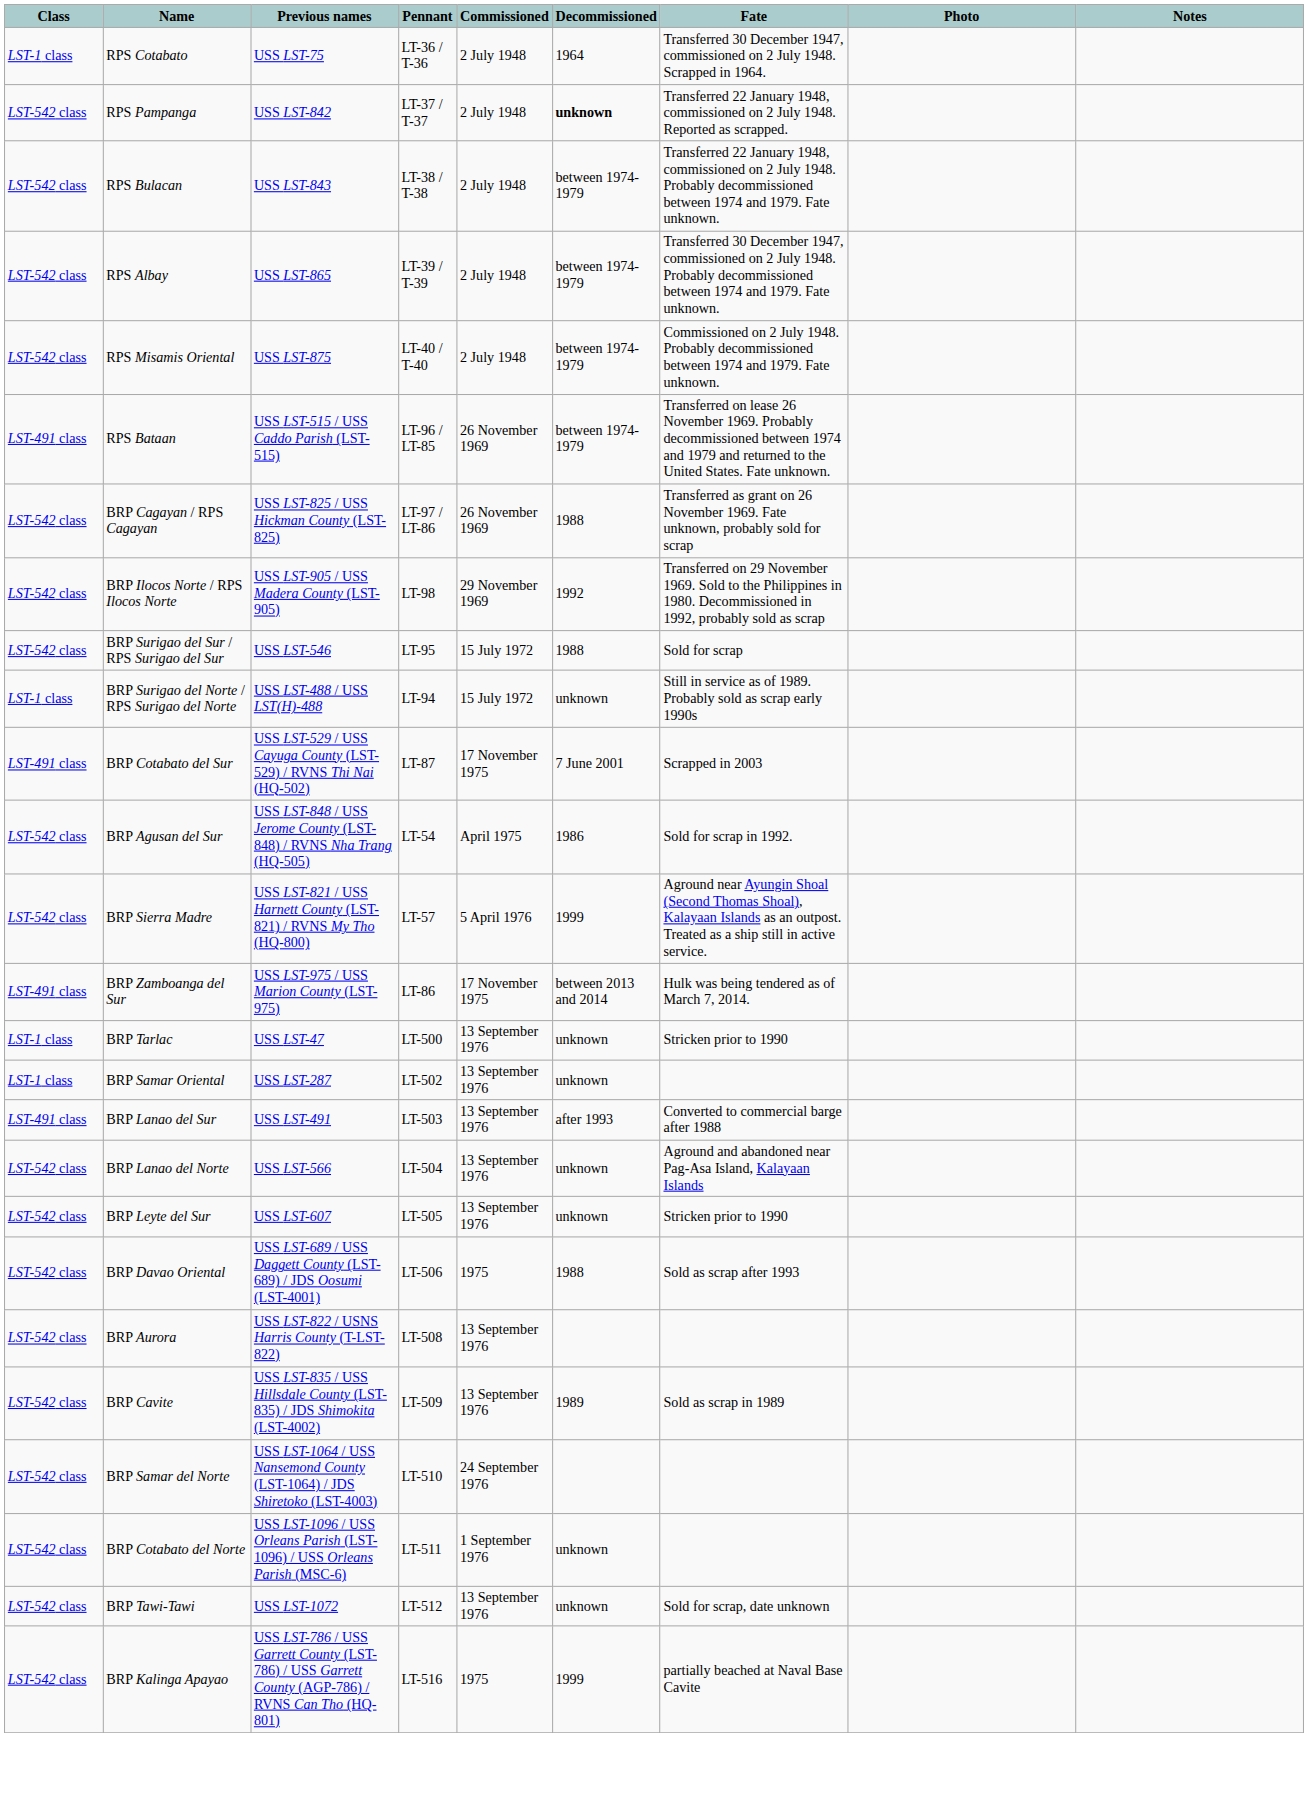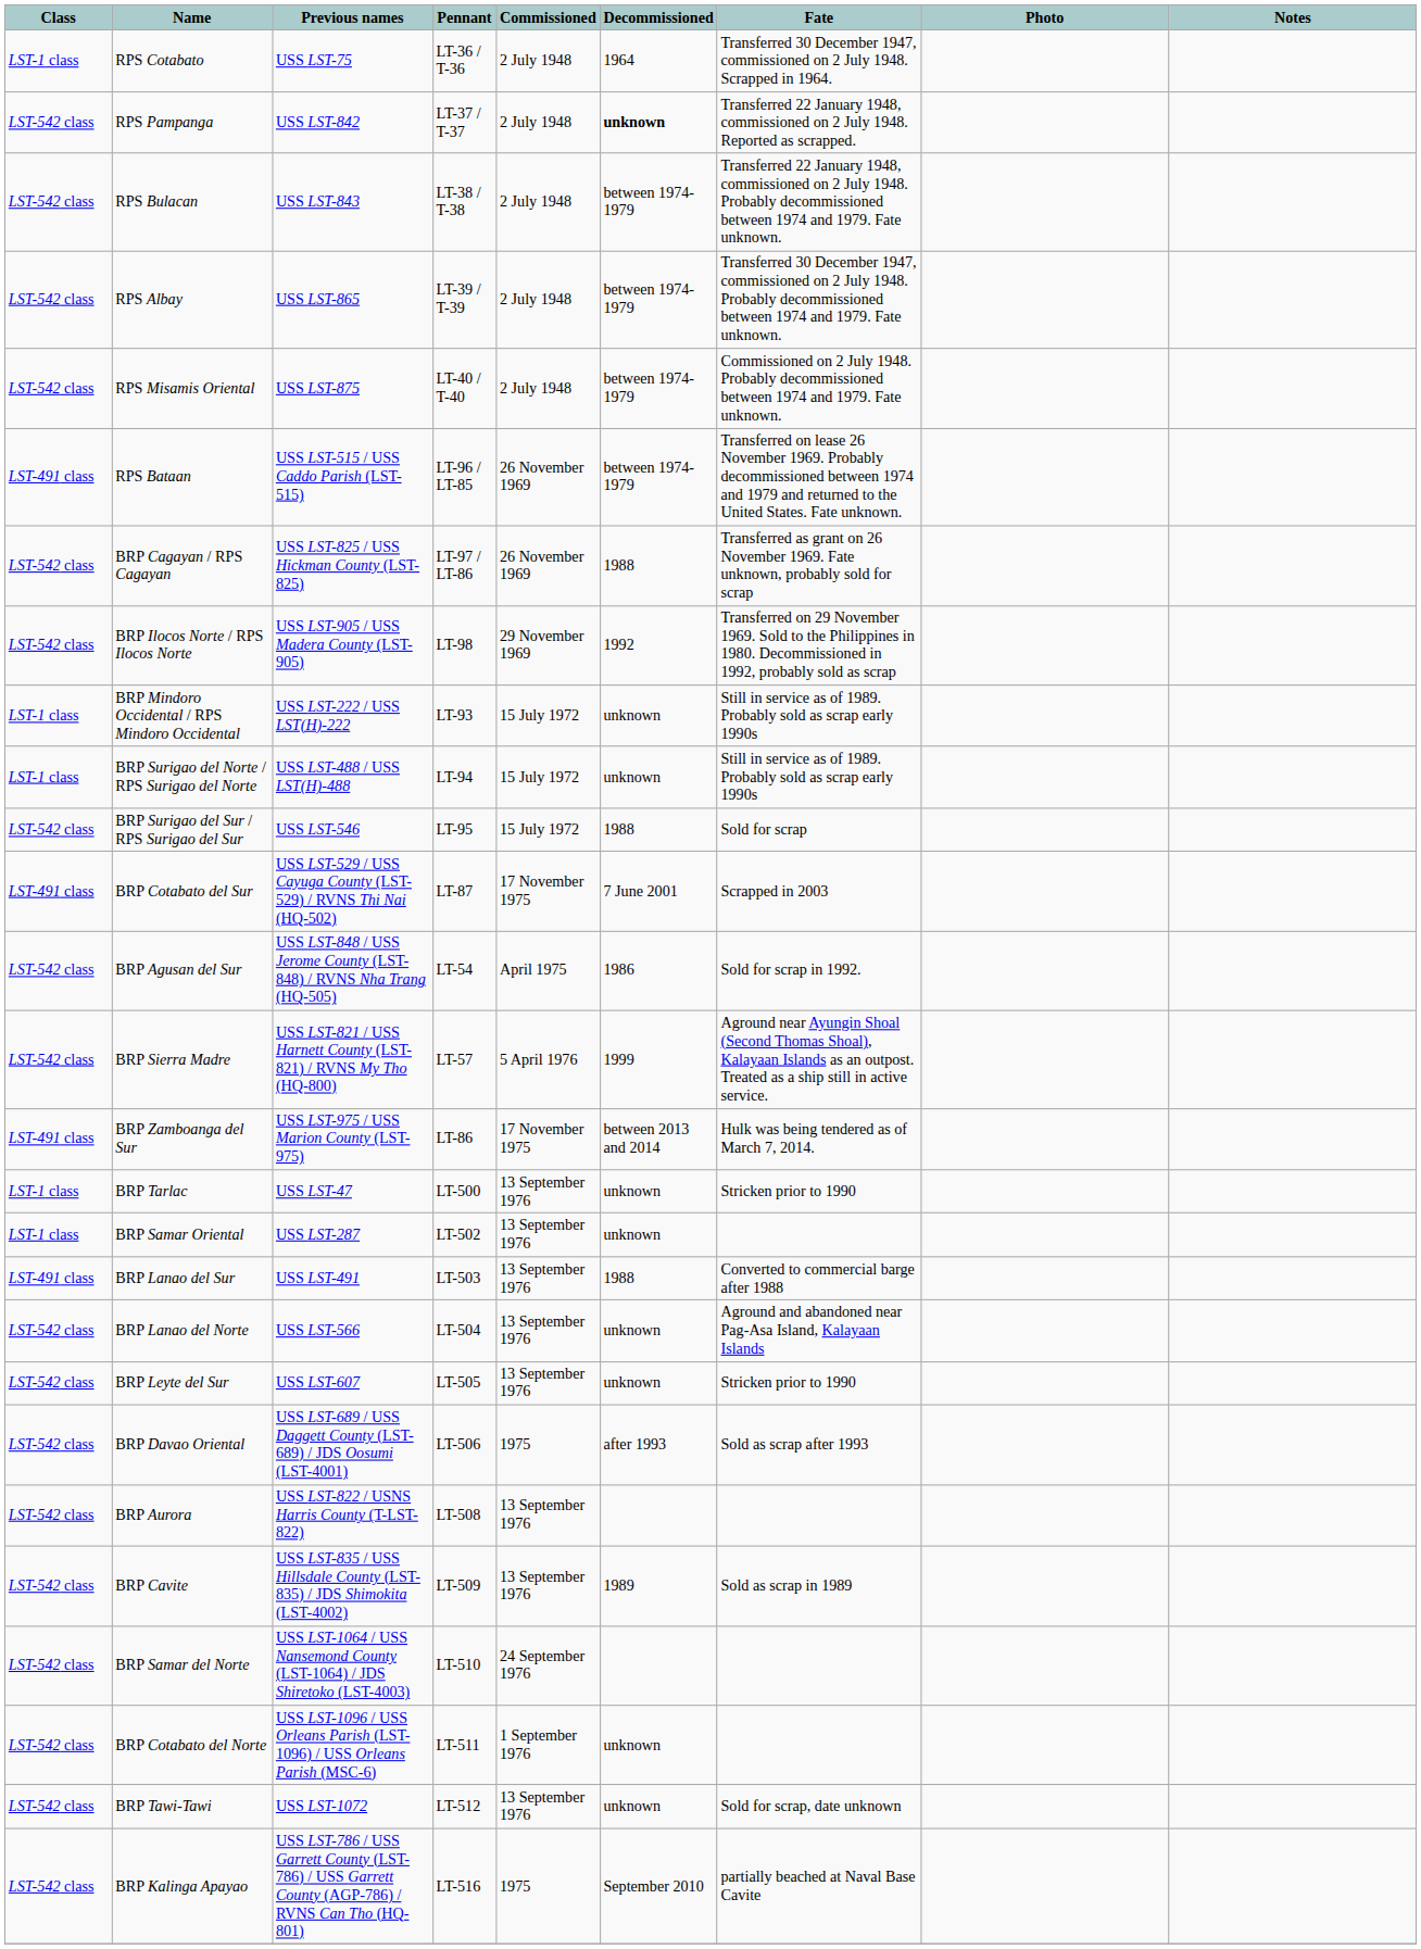 <table class="wikitable" style="font-size:85%;">
 <tr>
 <th style="text-align: center; background: #aacccc;" width="100">Class</th>
 <th style="text-align: center; background: #aacccc;" width="150">Name</th>
 <th style="text-align: center; background: #aacccc;" width="150">Previous names</th>
 <th style="text-align: center; background: #aacccc;" width="50">Pennant</th>
 <th style="text-align: center; background: #aacccc;" width="25">Commissioned</th>
 <th style="text-align: center; background: #aacccc;" width="25">Decommissioned</th>
 <th style="text-align: center; background: #aacccc;" width="190">Fate</th>
 <th style="text-align: center; background: #aacccc;" width="250">Photo</th>
 <th style="text-align: center; background: #aacccc;" width="250">Notes</th>
 </tr>
 <tr>
 <td><a href='#'><em>LST-1</em> class</a></td>
 <td>RPS <em>Cotabato</em></td>
 <td><a href='#'>USS <em>LST-75</em></a></td>
 <td>LT-36 / T-36</td>
 <td>2 July 1948</td>
 <td>1964</td>
 <td>Transferred 30 December 1947, commissioned on 2 July 1948. Scrapped in 1964.</td>
 <td></td>
 <td></td>
 </tr>
 <tr>
 <td><a href='#'><em>LST-542</em> class</a></td>
 <td>RPS <em>Pampanga</em></td>
 <td><a href='#'>USS <em>LST-842</em></a></td>
 <td>LT-37 / T-37</td>
 <td>2 July 1948</td>
 <td><strong>unknown</strong></td>
 <td>Transferred 22 January 1948, commissioned on 2 July 1948. Reported as scrapped.</td>
 <td></td>
 <td></td>
 </tr>
 <tr>
 <td><a href='#'><em>LST-542</em> class</a></td>
 <td>RPS <em>Bulacan</em></td>
 <td><a href='#'>USS <em>LST-843</em></a></td>
 <td>LT-38 / T-38</td>
 <td>2 July 1948</td>
 <td>between 1974-1979</td>
 <td>Transferred 22 January 1948, commissioned on 2 July 1948. Probably decommissioned between 1974 and 1979. Fate unknown.</td>
 <td></td>
 <td></td>
 </tr>
 <tr>
 <td><a href='#'><em>LST-542</em> class</a></td>
 <td>RPS <em>Albay</em></td>
 <td><a href='#'>USS <em>LST-865</em></a></td>
 <td>LT-39 / T-39</td>
 <td>2 July 1948</td>
 <td>between 1974-1979</td>
 <td>Transferred 30 December 1947, commissioned on 2 July 1948. Probably decommissioned between 1974 and 1979. Fate unknown.</td>
 <td></td>
 <td></td>
 </tr>
 <tr>
 <td><a href='#'><em>LST-542</em> class</a></td>
 <td>RPS <em>Misamis Oriental</em></td>
 <td><a href='#'>USS <em>LST-875</em></a></td>
 <td>LT-40 / T-40</td>
 <td>2 July 1948</td>
 <td>between 1974-1979</td>
 <td>Commissioned on 2 July 1948. Probably decommissioned between 1974 and 1979. Fate unknown.</td>
 <td></td>
 <td></td>
 </tr>
 <tr>
 <td><a href='#'><em>LST-491</em> class</a></td>
 <td>RPS <em>Bataan</em></td>
 <td><a href='#'>USS <em>LST-515</em> / USS <em>Caddo Parish</em> (LST-515)</a></td>
 <td>LT-96 / LT-85</td>
 <td>26 November 1969</td>
 <td>between 1974-1979</td>
 <td>Transferred on lease 26 November 1969. Probably decommissioned between 1974 and 1979 and returned to the United States. Fate unknown.</td>
 <td></td>
 <td></td>
 </tr>
 <tr>
 <td><a href='#'><em>LST-542</em> class</a></td>
 <td>BRP <em>Cagayan</em> / RPS <em>Cagayan</em></td>
 <td><a href='#'>USS <em>LST-825</em> / USS <em>Hickman County</em> (LST-825)</a></td>
 <td>LT-97 / LT-86</td>
 <td>26 November 1969</td>
 <td>1988</td>
 <td>Transferred as grant on 26 November 1969. Fate unknown, probably sold for scrap</td>
 <td></td>
 <td></td>
 </tr>
 <tr>
 <td><a href='#'><em>LST-542</em> class</a></td>
 <td>BRP <em>Ilocos Norte</em> / RPS <em>Ilocos Norte</em></td>
 <td><a href='#'>USS <em>LST-905</em> / USS <em>Madera County</em> (LST-905)</a></td>
 <td>LT-98</td>
 <td>29 November 1969</td>
 <td>1992</td>
 <td>Transferred on 29 November 1969. Sold to the Philippines in 1980. Decommissioned in 1992, probably sold as scrap</td>
 <td></td>
 <td></td>
 </tr>
 <tr>
-<td><a href='#'><em>LST-542</em> class</a></td>
-<td>BRP <em>Surigao del Sur</em> / RPS <em>Surigao del Sur</em></td>
-<td><a href='#'>USS <em>LST-546</em></a></td>
-<td>LT-95</td>
+<td><a href='#'><em>LST-1</em> class</a></td>
+<td>BRP <em>Mindoro Occidental</em> / RPS <em>Mindoro Occidental</em></td>
+<td><a href='#'>USS <em>LST-222</em> / USS <em>LST(H)-222</em></a></td>
+<td>LT-93</td>
 <td>15 July 1972</td>
-<td>1988</td>
-<td>Sold for scrap</td>
+<td>unknown</td>
+<td>Still in service as of 1989. Probably sold as scrap early 1990s</td>
 <td></td>
 <td></td>
 </tr>
 <tr>
 <td><a href='#'><em>LST-1</em> class</a></td>
 <td>BRP <em>Surigao del Norte</em> / RPS <em>Surigao del Norte</em></td>
 <td><a href='#'>USS <em>LST-488</em> / USS <em>LST(H)-488</em></a></td>
 <td>LT-94</td>
 <td>15 July 1972</td>
 <td>unknown</td>
 <td>Still in service as of 1989. Probably sold as scrap early 1990s</td>
+<td></td>
+<td></td>
+</tr>
+<tr>
+<td><a href='#'><em>LST-542</em> class</a></td>
+<td>BRP <em>Surigao del Sur</em> / RPS <em>Surigao del Sur</em></td>
+<td><a href='#'>USS <em>LST-546</em></a></td>
+<td>LT-95</td>
+<td>15 July 1972</td>
+<td>1988</td>
+<td>Sold for scrap</td>
 <td></td>
 <td></td>
 </tr>
 <tr>
 <td><a href='#'><em>LST-491</em> class</a></td>
 <td>BRP <em>Cotabato del Sur</em></td>
 <td><a href='#'>USS <em>LST-529</em> / USS <em>Cayuga County</em> (LST-529) / RVNS <em>Thi Nai</em> (HQ-502)</a></td>
 <td>LT-87</td>
 <td>17 November 1975</td>
 <td>7 June 2001</td>
 <td>Scrapped in 2003</td>
 <td></td>
 <td></td>
 </tr>
 <tr>
 <td><a href='#'><em>LST-542</em> class</a></td>
 <td>BRP <em>Agusan del Sur</em></td>
 <td><a href='#'>USS <em>LST-848</em> / USS <em>Jerome County</em> (LST-848) / RVNS <em>Nha Trang</em> (HQ-505)</a></td>
 <td>LT-54</td>
 <td>April 1975</td>
 <td>1986</td>
 <td>Sold for scrap in 1992.</td>
 <td></td>
 <td></td>
 </tr>
 <tr>
 <td><a href='#'><em>LST-542</em> class</a></td>
 <td>BRP <em>Sierra Madre</em></td>
 <td><a href='#'>USS <em>LST-821</em> / USS <em>Harnett County</em> (LST-821) / RVNS <em>My Tho</em> (HQ-800)</a></td>
 <td>LT-57</td>
 <td>5 April 1976</td>
 <td>1999</td>
 <td>Aground near <a href='#'>Ayungin Shoal (Second Thomas Shoal)</a>, <a href='#'>Kalayaan Islands</a> as an outpost. Treated as a ship still in active service.</td>
 <td></td>
 <td></td>
 </tr>
 <tr>
 <td><a href='#'><em>LST-491</em> class</a></td>
 <td>BRP <em>Zamboanga del Sur</em></td>
 <td><a href='#'>USS <em>LST-975</em> / USS <em>Marion County</em> (LST-975)</a></td>
 <td>LT-86</td>
 <td>17 November 1975</td>
 <td>between 2013 and 2014</td>
 <td>Hulk was being tendered as of March 7, 2014.</td>
 <td></td>
 <td></td>
 </tr>
 <tr>
 <td><a href='#'><em>LST-1</em> class</a></td>
 <td>BRP <em>Tarlac</em></td>
 <td><a href='#'>USS <em>LST-47</em></a></td>
 <td>LT-500</td>
 <td>13 September 1976</td>
 <td>unknown</td>
 <td>Stricken prior to 1990</td>
 <td></td>
 <td></td>
 </tr>
 <tr>
 <td><a href='#'><em>LST-1</em> class</a></td>
 <td>BRP <em>Samar Oriental</em></td>
 <td><a href='#'>USS <em>LST-287</em></a></td>
 <td>LT-502</td>
 <td>13 September 1976</td>
 <td>unknown</td>
 <td></td>
 <td></td>
 <td></td>
 </tr>
 <tr>
 <td><a href='#'><em>LST-491</em> class</a></td>
 <td>BRP <em>Lanao del Sur</em></td>
 <td><a href='#'>USS <em>LST-491</em></a></td>
 <td>LT-503</td>
 <td>13 September 1976</td>
-<td>after 1993</td>
+<td>1988</td>
 <td>Converted to commercial barge after 1988</td>
 <td></td>
 <td></td>
 </tr>
 <tr>
 <td><a href='#'><em>LST-542</em> class</a></td>
 <td>BRP <em>Lanao del Norte</em></td>
 <td><a href='#'>USS <em>LST-566</em></a></td>
 <td>LT-504</td>
 <td>13 September 1976</td>
 <td>unknown</td>
 <td>Aground and abandoned near Pag-Asa Island, <a href='#'>Kalayaan Islands</a></td>
 <td></td>
 <td></td>
 </tr>
 <tr>
 <td><a href='#'><em>LST-542</em> class</a></td>
 <td>BRP <em>Leyte del Sur</em></td>
 <td><a href='#'>USS <em>LST-607</em></a></td>
 <td>LT-505</td>
 <td>13 September 1976</td>
 <td>unknown</td>
 <td>Stricken prior to 1990</td>
 <td></td>
 <td></td>
 </tr>
 <tr>
 <td><a href='#'><em>LST-542</em> class</a></td>
 <td>BRP <em>Davao Oriental</em></td>
 <td><a href='#'>USS <em>LST-689</em> / USS <em>Daggett County</em> (LST-689) / JDS <em>Oosumi</em> (LST-4001)</a></td>
 <td>LT-506</td>
 <td>1975</td>
-<td>1988</td>
+<td>after 1993</td>
 <td>Sold as scrap after 1993</td>
 <td></td>
 <td></td>
 </tr>
 <tr>
 <td><a href='#'><em>LST-542</em> class</a></td>
 <td>BRP <em>Aurora</em></td>
 <td><a href='#'>USS <em>LST-822</em> / USNS <em>Harris County</em> (T-LST-822)</a></td>
 <td>LT-508</td>
 <td>13 September 1976</td>
 <td></td>
 <td></td>
 <td></td>
 <td></td>
 </tr>
 <tr>
 <td><a href='#'><em>LST-542</em> class</a></td>
 <td>BRP <em>Cavite</em></td>
 <td><a href='#'>USS <em>LST-835</em> / USS <em>Hillsdale County</em> (LST-835) / JDS <em>Shimokita</em> (LST-4002)</a></td>
 <td>LT-509</td>
 <td>13 September 1976</td>
 <td>1989</td>
 <td>Sold as scrap in 1989</td>
 <td></td>
 <td></td>
 </tr>
 <tr>
 <td><a href='#'><em>LST-542</em> class</a></td>
 <td>BRP <em>Samar del Norte</em></td>
 <td><a href='#'>USS <em>LST-1064</em> / USS <em>Nansemond County</em> (LST-1064) / JDS <em>Shiretoko</em> (LST-4003)</a></td>
 <td>LT-510</td>
 <td>24 September 1976</td>
 <td></td>
 <td></td>
 <td></td>
 <td></td>
 </tr>
 <tr>
 <td><a href='#'><em>LST-542</em> class</a></td>
 <td>BRP <em>Cotabato del Norte</em></td>
 <td><a href='#'>USS <em>LST-1096</em> / USS <em>Orleans Parish</em> (LST-1096) / USS <em>Orleans Parish</em> (MSC-6)</a></td>
 <td>LT-511</td>
 <td>1 September 1976</td>
 <td>unknown</td>
 <td></td>
 <td></td>
 <td></td>
 </tr>
 <tr>
 <td><a href='#'><em>LST-542</em> class</a></td>
 <td>BRP <em>Tawi-Tawi</em></td>
 <td><a href='#'>USS <em>LST-1072</em></a></td>
 <td>LT-512</td>
 <td>13 September 1976</td>
 <td>unknown</td>
 <td>Sold for scrap, date unknown</td>
 <td></td>
 <td></td>
 </tr>
 <tr>
 <td><a href='#'><em>LST-542</em> class</a></td>
 <td>BRP <em>Kalinga Apayao</em></td>
 <td><a href='#'>USS <em>LST-786</em> / USS <em>Garrett County</em> (LST-786) / USS <em>Garrett County</em> (AGP-786) / RVNS <em>Can Tho</em> (HQ-801)</a></td>
 <td>LT-516</td>
 <td>1975</td>
-<td>1999</td>
+<td>September 2010</td>
 <td>partially beached at Naval Base Cavite</td>
 <td></td>
 <td></td>
 </tr>
 <tr>
 </tr>
 </table>
